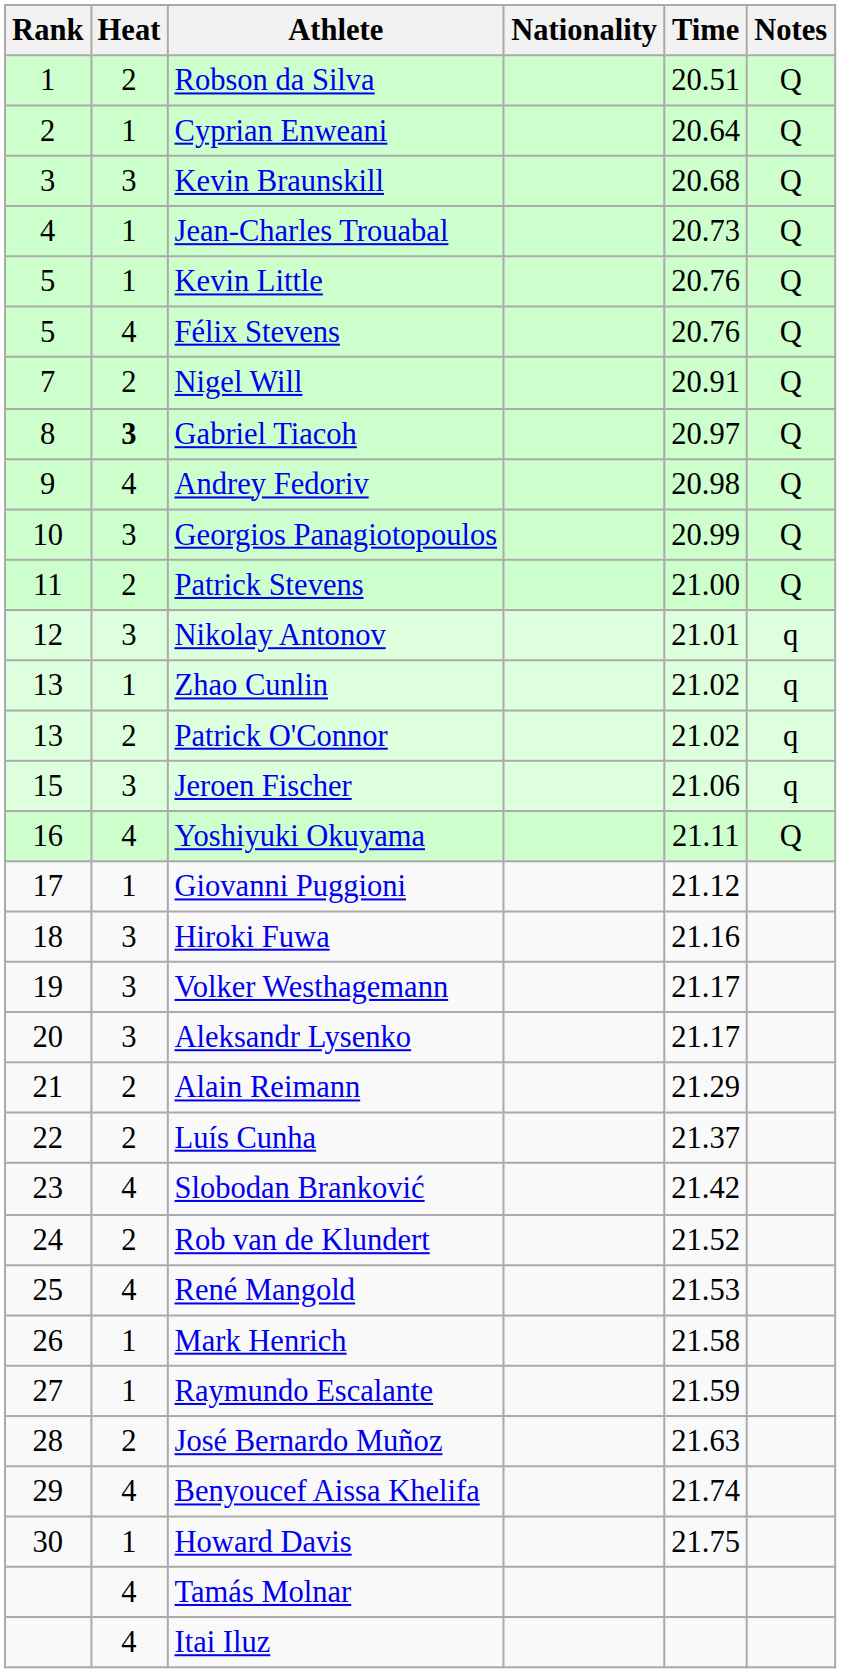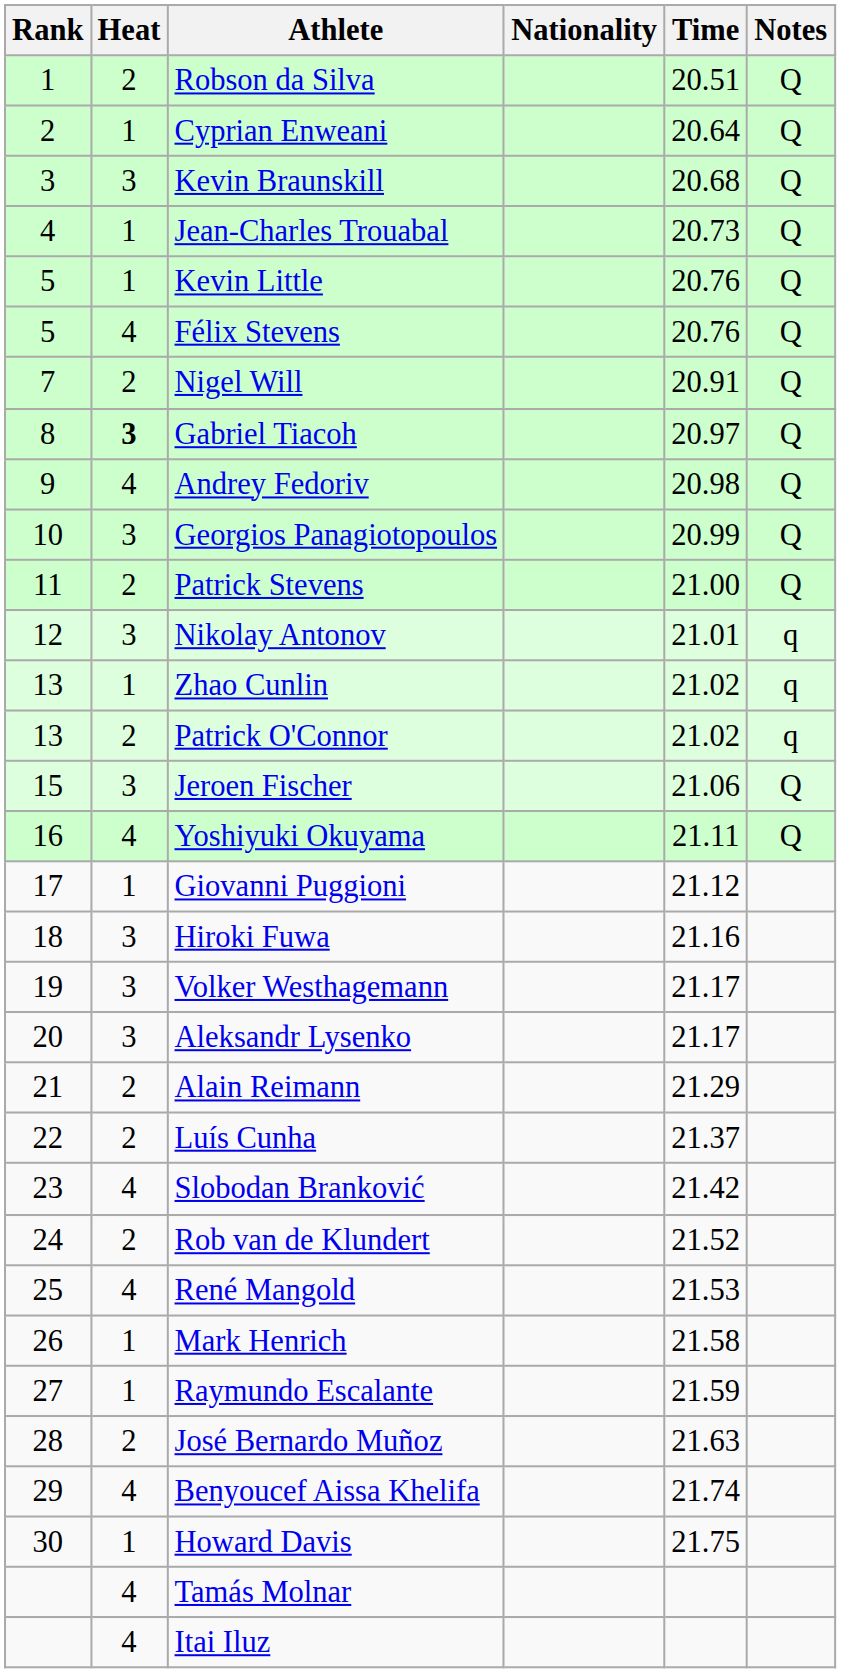 <table class="wikitable sortable" style="text-align:center;font-size:95%">
 <tr>
 <th>Rank</th>
 <th>Heat</th>
 <th>Athlete</th>
 <th>Nationality</th>
 <th>Time</th>
 <th>Notes</th>
 </tr>
 <tr bgcolor=ccffcc>
 <td>1</td>
 <td>2</td>
 <td align="left"><a href='#'>Robson da Silva</a></td>
 <td align=left></td>
 <td>20.51</td>
 <td>Q</td>
 </tr>
 <tr bgcolor=ccffcc>
 <td>2</td>
 <td>1</td>
 <td align="left"><a href='#'>Cyprian Enweani</a></td>
 <td align=left></td>
 <td>20.64</td>
 <td>Q</td>
 </tr>
 <tr bgcolor=ccffcc>
 <td>3</td>
 <td>3</td>
 <td align="left"><a href='#'>Kevin Braunskill</a></td>
 <td align=left></td>
 <td>20.68</td>
 <td>Q</td>
 </tr>
 <tr bgcolor=ccffcc>
 <td>4</td>
 <td>1</td>
 <td align="left"><a href='#'>Jean-Charles Trouabal</a></td>
 <td align=left></td>
 <td>20.73</td>
 <td>Q</td>
 </tr>
 <tr bgcolor=ccffcc>
 <td>5</td>
 <td>1</td>
 <td align="left"><a href='#'>Kevin Little</a></td>
 <td align=left></td>
 <td>20.76</td>
 <td>Q</td>
 </tr>
 <tr bgcolor=ccffcc>
 <td>5</td>
 <td>4</td>
 <td align="left"><a href='#'>Félix Stevens</a></td>
 <td align=left></td>
 <td>20.76</td>
 <td>Q</td>
 </tr>
 <tr bgcolor=ccffcc>
 <td>7</td>
 <td>2</td>
 <td align="left"><a href='#'>Nigel Will</a></td>
 <td align=left></td>
 <td>20.91</td>
 <td>Q</td>
 </tr>
 <tr bgcolor=ccffcc>
 <td>8</td>
 <td><strong>3</strong></td>
 <td align="left"><a href='#'>Gabriel Tiacoh</a></td>
 <td align=left></td>
 <td>20.97</td>
 <td>Q</td>
 </tr>
 <tr bgcolor=ccffcc>
 <td>9</td>
 <td>4</td>
 <td align="left"><a href='#'>Andrey Fedoriv</a></td>
 <td align=left></td>
 <td>20.98</td>
 <td>Q</td>
 </tr>
 <tr bgcolor=ccffcc>
 <td>10</td>
 <td>3</td>
 <td align="left"><a href='#'>Georgios Panagiotopoulos</a></td>
 <td align=left></td>
 <td>20.99</td>
 <td>Q</td>
 </tr>
 <tr bgcolor=ccffcc>
 <td>11</td>
 <td>2</td>
 <td align="left"><a href='#'>Patrick Stevens</a></td>
 <td align=left></td>
 <td>21.00</td>
 <td>Q</td>
 </tr>
 <tr bgcolor=ddffdd>
 <td>12</td>
 <td>3</td>
 <td align="left"><a href='#'>Nikolay Antonov</a></td>
 <td align=left></td>
 <td>21.01</td>
 <td>q</td>
 </tr>
 <tr bgcolor=ddffdd>
 <td>13</td>
 <td>1</td>
 <td align="left"><a href='#'>Zhao Cunlin</a></td>
 <td align=left></td>
 <td>21.02</td>
 <td>q</td>
 </tr>
 <tr bgcolor=ddffdd>
 <td>13</td>
 <td>2</td>
 <td align="left"><a href='#'>Patrick O'Connor</a></td>
 <td align=left></td>
 <td>21.02</td>
 <td>q</td>
 </tr>
 <tr bgcolor=ddffdd>
 <td>15</td>
 <td>3</td>
 <td align="left"><a href='#'>Jeroen Fischer</a></td>
 <td align=left></td>
 <td>21.06</td>
-<td>q</td>
+<td>Q</td>
 </tr>
 <tr bgcolor=ccffcc>
 <td>16</td>
 <td>4</td>
 <td align="left"><a href='#'>Yoshiyuki Okuyama</a></td>
 <td align=left></td>
 <td>21.11</td>
 <td>Q</td>
 </tr>
 <tr>
 <td>17</td>
 <td>1</td>
 <td align="left"><a href='#'>Giovanni Puggioni</a></td>
 <td align=left></td>
 <td>21.12</td>
 <td></td>
 </tr>
 <tr>
 <td>18</td>
 <td>3</td>
 <td align="left"><a href='#'>Hiroki Fuwa</a></td>
 <td align=left></td>
 <td>21.16</td>
 <td></td>
 </tr>
 <tr>
 <td>19</td>
 <td>3</td>
 <td align="left"><a href='#'>Volker Westhagemann</a></td>
 <td align=left></td>
 <td>21.17</td>
 <td></td>
 </tr>
 <tr>
 <td>20</td>
 <td>3</td>
 <td align="left"><a href='#'>Aleksandr Lysenko</a></td>
 <td align=left></td>
 <td>21.17</td>
 <td></td>
 </tr>
 <tr>
 <td>21</td>
 <td>2</td>
 <td align="left"><a href='#'>Alain Reimann</a></td>
 <td align=left></td>
 <td>21.29</td>
 <td></td>
 </tr>
 <tr>
 <td>22</td>
 <td>2</td>
 <td align="left"><a href='#'>Luís Cunha</a></td>
 <td align=left></td>
 <td>21.37</td>
 <td></td>
 </tr>
 <tr>
 <td>23</td>
 <td>4</td>
 <td align="left"><a href='#'>Slobodan Branković</a></td>
 <td align=left></td>
 <td>21.42</td>
 <td></td>
 </tr>
 <tr>
 <td>24</td>
 <td>2</td>
 <td align="left"><a href='#'>Rob van de Klundert</a></td>
 <td align=left></td>
 <td>21.52</td>
 <td></td>
 </tr>
 <tr>
 <td>25</td>
 <td>4</td>
 <td align="left"><a href='#'>René Mangold</a></td>
 <td align=left></td>
 <td>21.53</td>
 <td></td>
 </tr>
 <tr>
 <td>26</td>
 <td>1</td>
 <td align="left"><a href='#'>Mark Henrich</a></td>
 <td align=left></td>
 <td>21.58</td>
 <td></td>
 </tr>
 <tr>
 <td>27</td>
 <td>1</td>
 <td align="left"><a href='#'>Raymundo Escalante</a></td>
 <td align=left></td>
 <td>21.59</td>
 <td></td>
 </tr>
 <tr>
 <td>28</td>
 <td>2</td>
 <td align="left"><a href='#'>José Bernardo Muñoz</a></td>
 <td align=left></td>
 <td>21.63</td>
 <td></td>
 </tr>
 <tr>
 <td>29</td>
 <td>4</td>
 <td align="left"><a href='#'>Benyoucef Aissa Khelifa</a></td>
 <td align=left></td>
 <td>21.74</td>
 <td></td>
 </tr>
 <tr>
 <td>30</td>
 <td>1</td>
 <td align="left"><a href='#'>Howard Davis</a></td>
 <td align=left></td>
 <td>21.75</td>
 <td></td>
 </tr>
 <tr>
 <td></td>
 <td>4</td>
 <td align="left"><a href='#'>Tamás Molnar</a></td>
 <td align=left></td>
 <td></td>
 <td></td>
 </tr>
 <tr>
 <td></td>
 <td>4</td>
 <td align="left"><a href='#'>Itai Iluz</a></td>
 <td align=left></td>
 <td></td>
 <td></td>
 </tr>
 </table>
